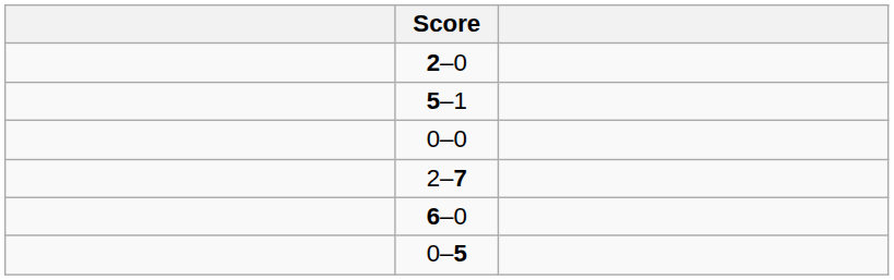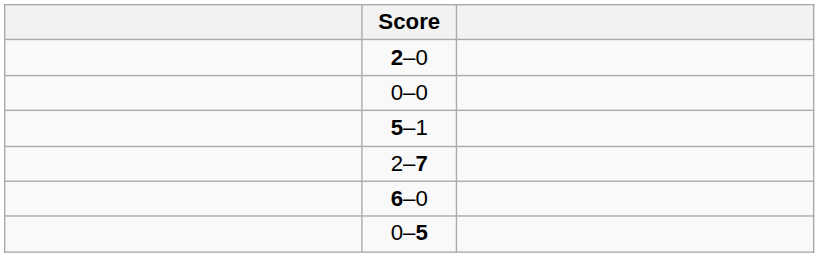 <table class="wikitable" style="text-align: center;">
 <tr>
 <th width=250></th>
 <th width=60>Score</th>
 <th width=250></th>
 </tr>
 <tr>
 <td align=left><strong></strong></td>
 <td><strong>2</strong>–0</td>
 <td align=left></td>
 </tr>
 <tr>
 <td align=left><strong></strong></td>
-<td><strong>5</strong>–1</td>
+<td>0–0</td>
 <td align=left></td>
 </tr>
 <tr>
 <td align=left><strong></strong></td>
-<td>0–0</td>
+<td><strong>5</strong>–1</td>
 <td align=left></td>
 </tr>
 <tr>
 <td align=left></td>
 <td>2–<strong>7</strong></td>
 <td align=left><strong></strong></td>
 </tr>
 <tr>
 <td align=left><strong></strong></td>
 <td><strong>6</strong>–0</td>
 <td align=left></td>
 </tr>
 <tr>
 <td align=left></td>
 <td>0–<strong>5</strong></td>
 <td align=left><strong></strong></td>
 </tr>
 </table>
